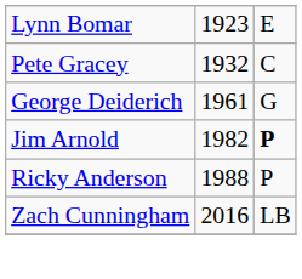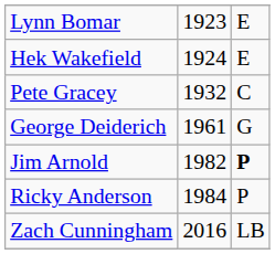 <table class="wikitable">
 <tr>
 </tr>
 <tr>
 <td><a href='#'>Lynn Bomar</a></td>
 <td>1923</td>
+<td>E</td>
+</tr>
+<tr>
+<td><a href='#'>Hek Wakefield</a></td>
+<td>1924</td>
 <td>E</td>
 </tr>
 <tr>
 <td><a href='#'>Pete Gracey</a></td>
 <td>1932</td>
 <td>C</td>
 </tr>
 <tr>
 <td><a href='#'>George Deiderich</a></td>
 <td>1961</td>
 <td>G</td>
 </tr>
 <tr>
 <td><a href='#'>Jim Arnold</a></td>
 <td>1982</td>
 <td><strong>P</strong></td>
 </tr>
 <tr>
 <td><a href='#'>Ricky Anderson</a></td>
-<td>1988</td>
+<td>1984</td>
 <td>P</td>
 </tr>
 <tr>
 <td><a href='#'>Zach Cunningham</a></td>
 <td>2016</td>
 <td>LB</td>
 </tr>
 <tr>
 </tr>
 </table>
